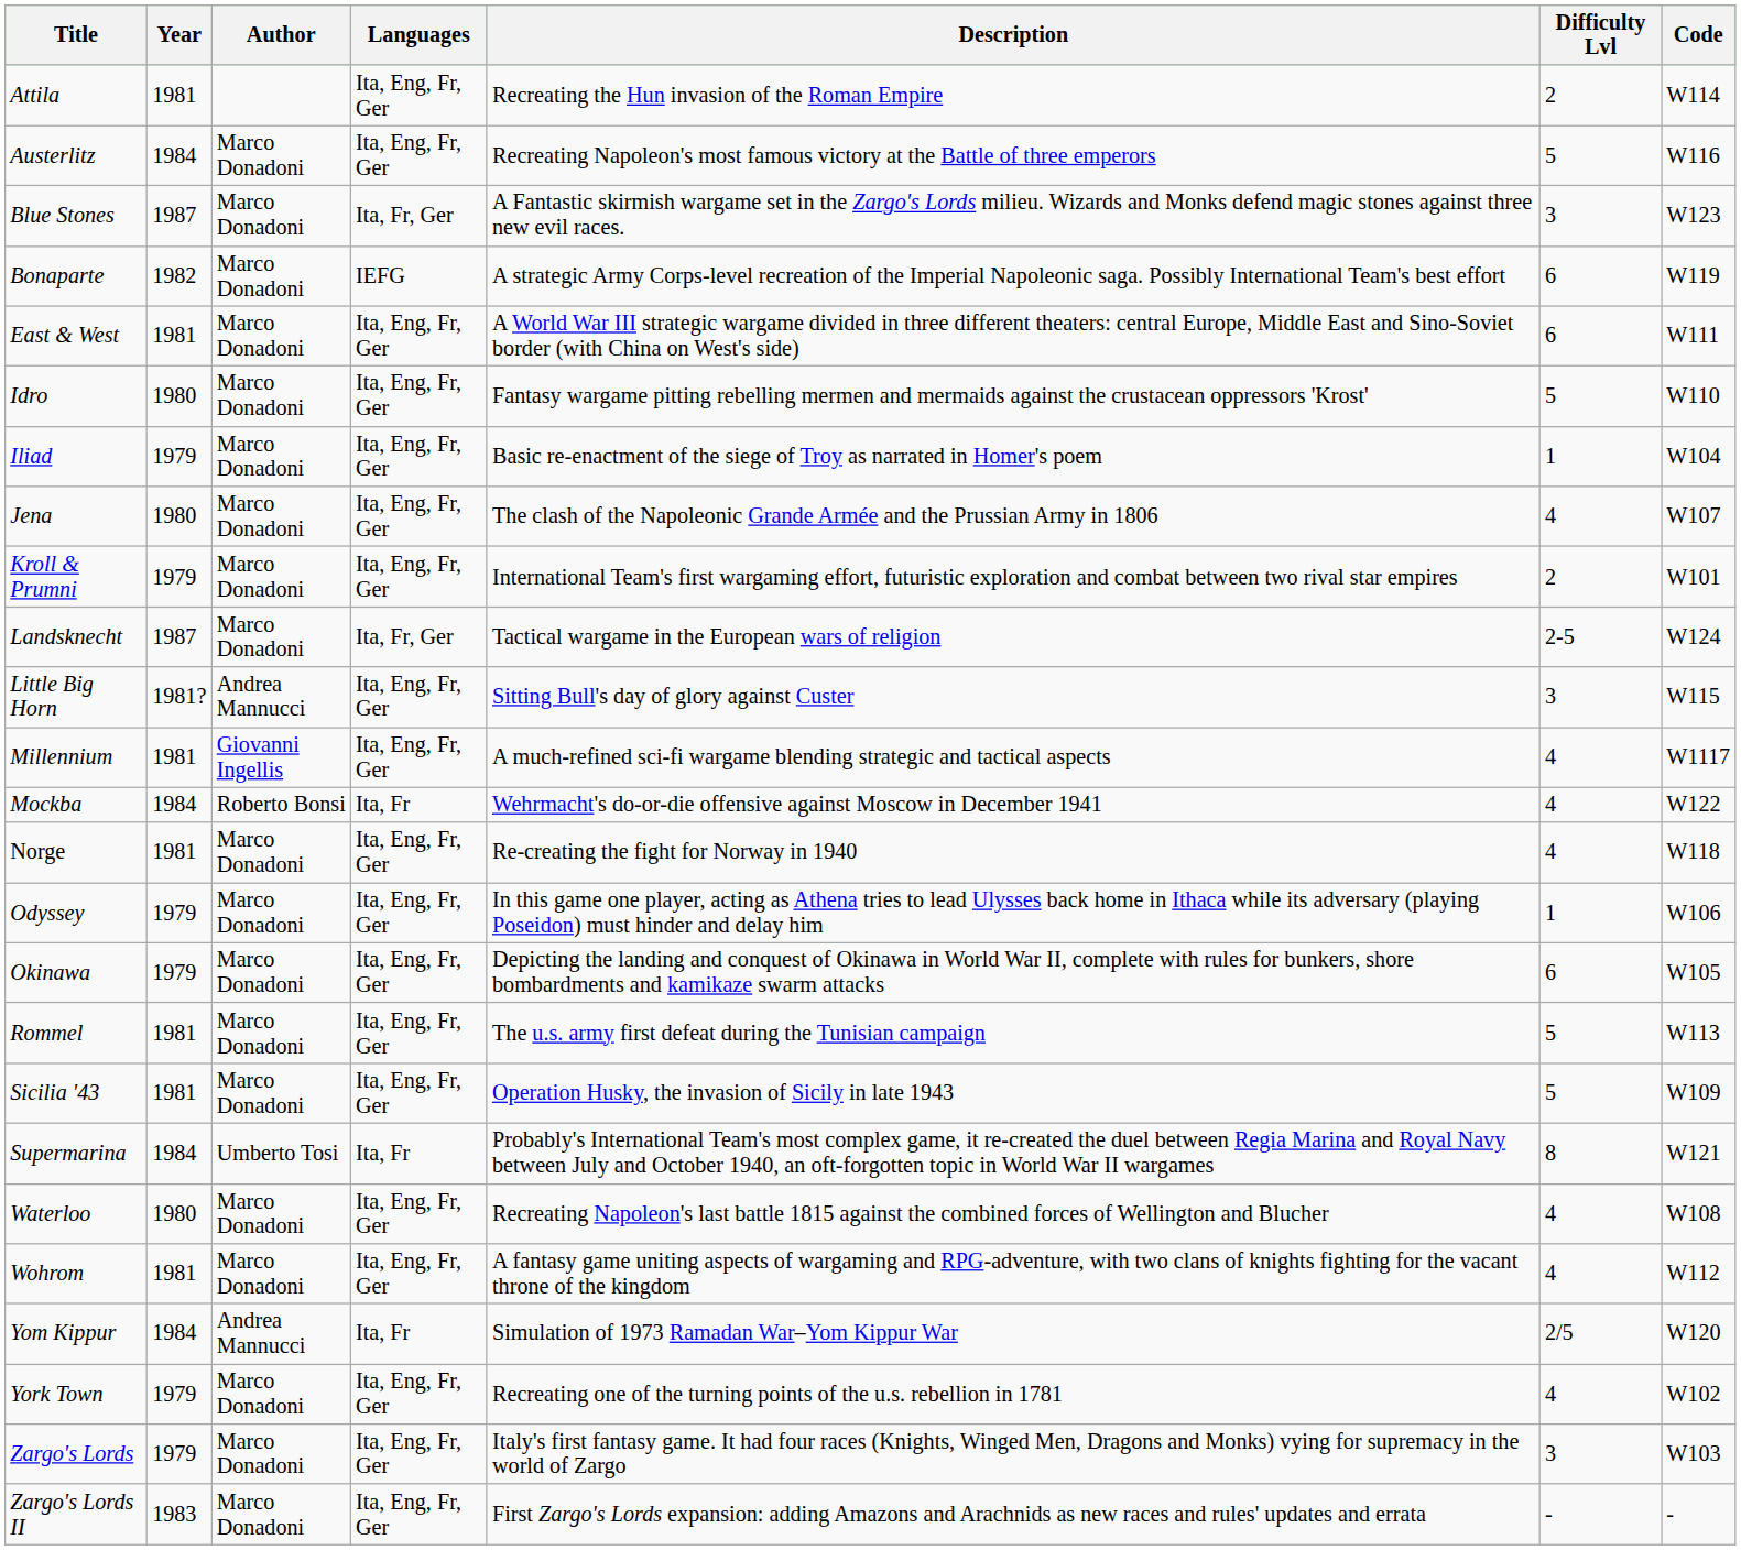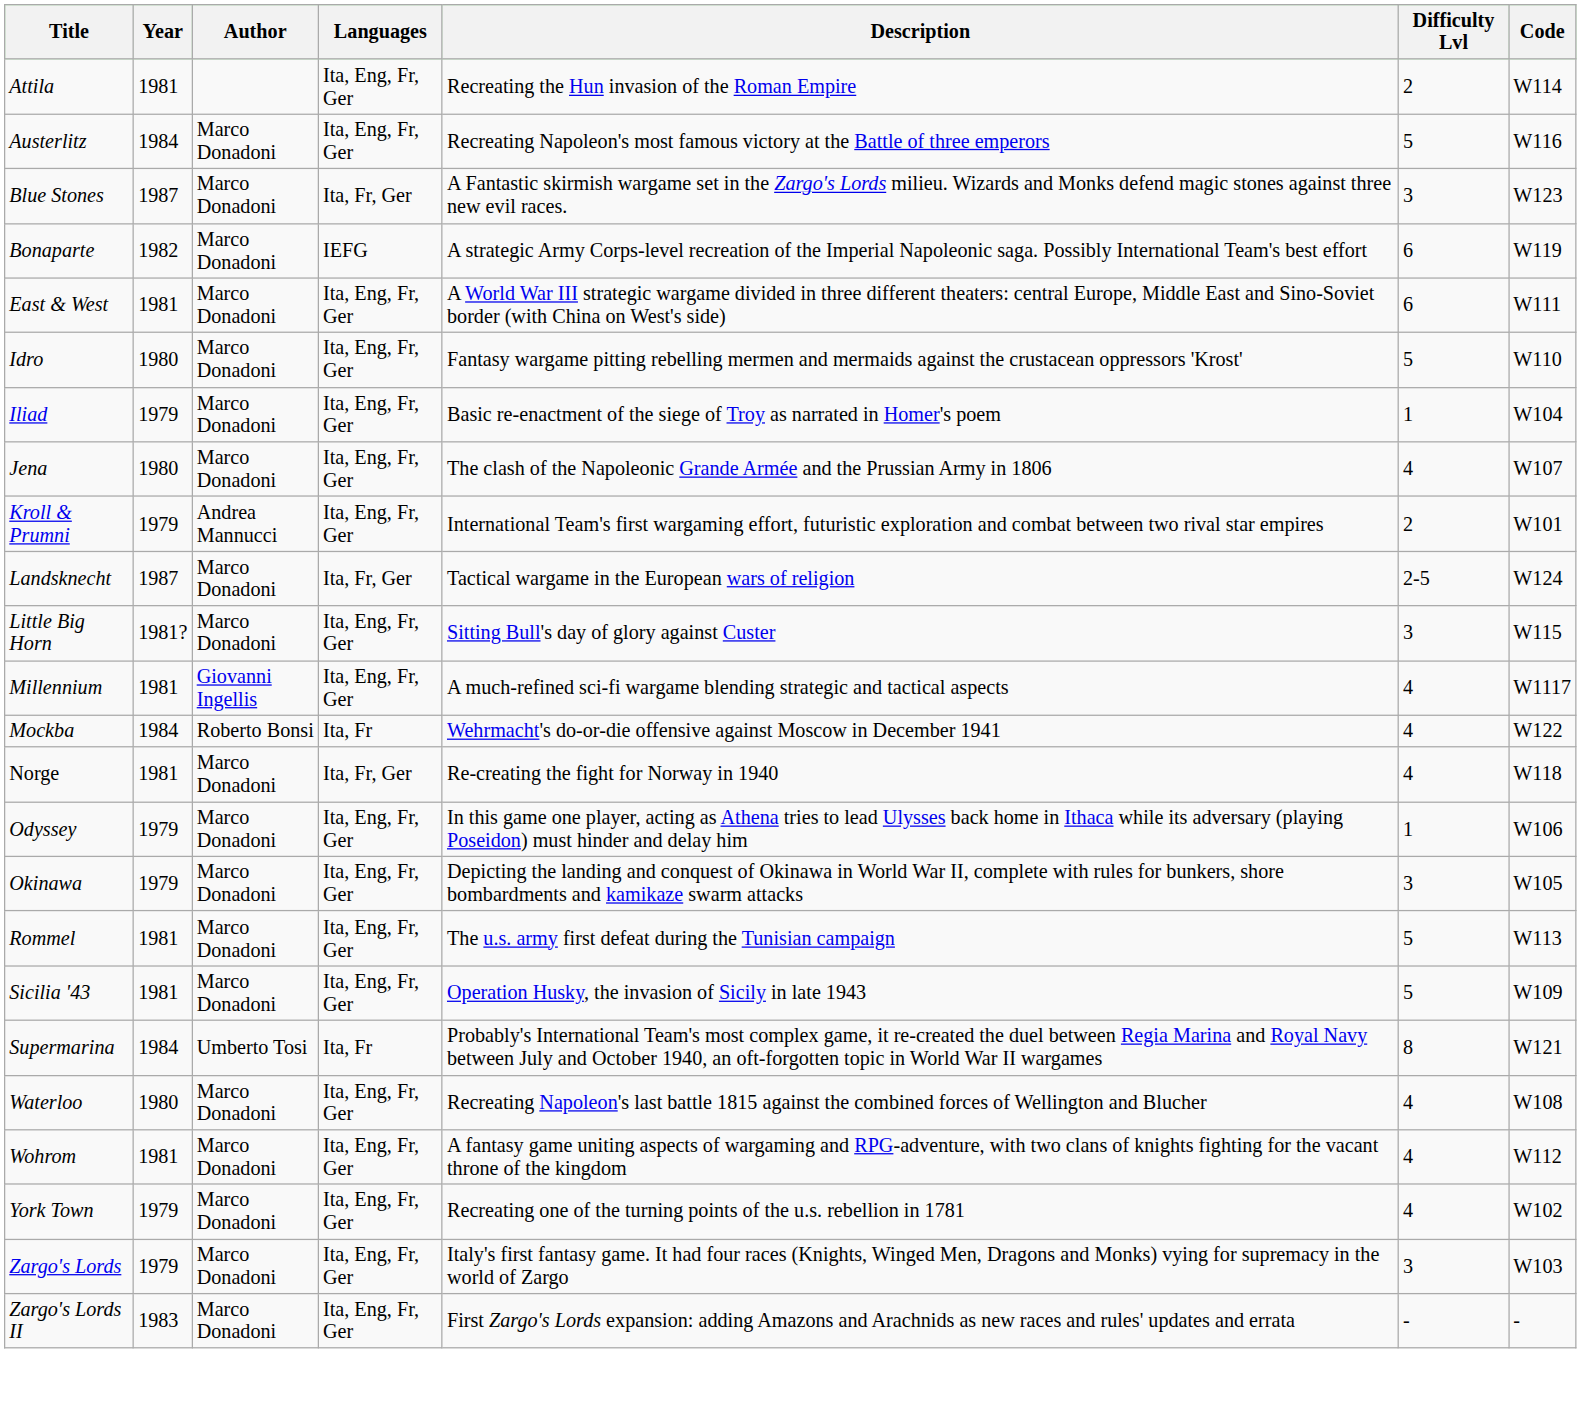 <table class="wikitable" border="1">
 <tr bgcolor="lightgreen">
 <th>Title</th>
 <th>Year</th>
 <th>Author</th>
 <th>Languages</th>
 <th>Description</th>
 <th>Difficulty Lvl</th>
 <th>Code</th>
 </tr>
 <tr>
 <td><em>Attila</em></td>
 <td>1981</td>
 <td> </td>
 <td>Ita, Eng, Fr, Ger</td>
 <td>Recreating the <a href='#'>Hun</a> invasion of the <a href='#'>Roman Empire</a></td>
 <td>2</td>
 <td>W114</td>
 </tr>
 <tr>
 <td><em>Austerlitz</em></td>
 <td>1984</td>
 <td>Marco Donadoni</td>
 <td>Ita, Eng, Fr, Ger</td>
 <td>Recreating Napoleon's most famous victory at the <a href='#'>Battle of three emperors</a></td>
 <td>5</td>
 <td>W116</td>
 </tr>
 <tr>
 <td><em>Blue Stones</em></td>
 <td>1987</td>
 <td>Marco Donadoni</td>
 <td>Ita, Fr, Ger</td>
 <td>A Fantastic skirmish wargame set in the <em><a href='#'>Zargo's Lords</a></em> milieu. Wizards and Monks defend magic stones against three new evil races.</td>
 <td>3</td>
 <td>W123</td>
 </tr>
 <tr>
 <td><em>Bonaparte</em></td>
 <td>1982</td>
 <td>Marco Donadoni</td>
 <td>IEFG</td>
 <td>A strategic Army Corps-level recreation of the Imperial Napoleonic saga. Possibly International Team's best effort</td>
 <td>6</td>
 <td>W119</td>
 </tr>
 <tr>
 <td><em>East & West</em></td>
 <td>1981</td>
 <td>Marco Donadoni</td>
 <td>Ita, Eng, Fr, Ger</td>
 <td>A <a href='#'>World War III</a> strategic wargame divided in three different theaters: central Europe, Middle East and Sino-Soviet border (with China on West's side)</td>
 <td>6</td>
 <td>W111</td>
 </tr>
 <tr>
 <td><em>Idro</em></td>
 <td>1980</td>
 <td>Marco Donadoni</td>
 <td>Ita, Eng, Fr, Ger</td>
 <td>Fantasy wargame pitting rebelling mermen and mermaids against the crustacean oppressors 'Krost'</td>
 <td>5</td>
 <td>W110</td>
 </tr>
 <tr>
 <td><em><a href='#'>Iliad</a></em></td>
 <td>1979</td>
 <td>Marco Donadoni</td>
 <td>Ita, Eng, Fr, Ger</td>
 <td>Basic re-enactment of the siege of <a href='#'>Troy</a> as narrated in <a href='#'>Homer</a>'s poem</td>
 <td>1</td>
 <td>W104</td>
 </tr>
 <tr>
 <td><em>Jena</em></td>
 <td>1980</td>
 <td>Marco Donadoni</td>
 <td>Ita, Eng, Fr, Ger</td>
 <td>The clash of the Napoleonic <a href='#'>Grande Armée</a> and the Prussian Army in 1806</td>
 <td>4</td>
 <td>W107</td>
 </tr>
 <tr>
 <td><em><a href='#'>Kroll & Prumni</a></em></td>
 <td>1979</td>
-<td>Marco Donadoni</td>
+<td>Andrea Mannucci</td>
 <td>Ita, Eng, Fr, Ger</td>
 <td Tactical Sci-fi>International Team's first wargaming effort, futuristic exploration and combat between two rival star empires</td>
 <td>2</td>
 <td>W101</td>
 </tr>
 <tr>
 <td><em>Landsknecht</em></td>
 <td>1987</td>
 <td>Marco Donadoni</td>
 <td>Ita, Fr, Ger</td>
 <td>Tactical wargame in the European <a href='#'>wars of religion</a></td>
 <td>2-5</td>
 <td>W124</td>
 </tr>
 <tr>
 <td><em>Little Big Horn</em></td>
 <td>1981?</td>
-<td>Andrea Mannucci</td>
+<td>Marco Donadoni</td>
 <td>Ita, Eng, Fr, Ger</td>
 <td><a href='#'>Sitting Bull</a>'s day of glory against <a href='#'>Custer</a></td>
 <td>3</td>
 <td>W115</td>
 </tr>
 <tr>
 <td><em>Millennium</em></td>
 <td>1981</td>
 <td><a href='#'>Giovanni Ingellis</a></td>
 <td>Ita, Eng, Fr, Ger</td>
 <td>A much-refined sci-fi wargame blending strategic and tactical aspects</td>
 <td>4</td>
 <td>W1117</td>
 </tr>
 <tr>
 <td><em>Mockba</em></td>
 <td>1984</td>
 <td>Roberto Bonsi</td>
 <td>Ita, Fr</td>
 <td><a href='#'>Wehrmacht</a>'s do-or-die offensive against Moscow in December 1941</td>
 <td>4</td>
 <td>W122</td>
 </tr>
 <tr>
 <td>Norge</td>
 <td>1981</td>
 <td>Marco Donadoni</td>
-<td>Ita, Eng, Fr, Ger</td>
+<td>Ita, Fr, Ger</td>
 <td>Re-creating the fight for Norway in 1940</td>
 <td>4</td>
 <td>W118</td>
 </tr>
 <tr>
 <td><em>Odyssey</em></td>
 <td>1979</td>
 <td>Marco Donadoni</td>
 <td>Ita, Eng, Fr, Ger</td>
 <td>In this game one player, acting as <a href='#'>Athena</a> tries to lead <a href='#'>Ulysses</a> back home in <a href='#'>Ithaca</a> while its adversary (playing <a href='#'>Poseidon</a>) must hinder and delay him</td>
 <td>1</td>
 <td>W106</td>
 </tr>
 <tr>
 <td><em>Okinawa</em></td>
 <td>1979</td>
 <td>Marco Donadoni</td>
 <td>Ita, Eng, Fr, Ger</td>
 <td>Depicting the landing and conquest of Okinawa in World War II, complete with rules for bunkers, shore bombardments and <a href='#'>kamikaze</a> swarm attacks</td>
-<td>6</td>
+<td>3</td>
 <td>W105</td>
 </tr>
 <tr>
 <td><em>Rommel</em></td>
 <td>1981</td>
 <td>Marco Donadoni</td>
 <td>Ita, Eng, Fr, Ger</td>
 <td>The <a href='#'>u.s. army</a> first defeat during the <a href='#'>Tunisian campaign</a></td>
 <td>5</td>
 <td>W113</td>
 </tr>
 <tr>
 <td><em>Sicilia '43</em></td>
 <td>1981</td>
 <td>Marco Donadoni</td>
 <td>Ita, Eng, Fr, Ger</td>
 <td><a href='#'>Operation Husky</a>, the invasion of <a href='#'>Sicily</a> in late 1943</td>
 <td>5</td>
 <td>W109</td>
 </tr>
 <tr>
 <td><em>Supermarina</em></td>
 <td>1984</td>
 <td>Umberto Tosi</td>
 <td>Ita, Fr</td>
 <td>Probably's International Team's most complex game, it re-created the duel between <a href='#'>Regia Marina</a> and <a href='#'>Royal Navy</a> between July and October 1940, an oft-forgotten topic in World War II wargames</td>
 <td>8</td>
 <td>W121</td>
 </tr>
 <tr>
 <td><em>Waterloo</em></td>
 <td>1980</td>
 <td>Marco Donadoni</td>
 <td>Ita, Eng, Fr, Ger</td>
 <td>Recreating <a href='#'>Napoleon</a>'s last battle 1815 against the combined forces of Wellington and Blucher</td>
 <td>4</td>
 <td>W108</td>
 </tr>
 <tr>
 <td><em>Wohrom</em></td>
 <td>1981</td>
 <td>Marco Donadoni</td>
 <td>Ita, Eng, Fr, Ger</td>
 <td>A fantasy game uniting aspects of wargaming and <a href='#'>RPG</a>-adventure, with two clans of knights fighting for the vacant throne of the kingdom</td>
 <td>4</td>
 <td>W112</td>
 </tr>
 <tr>
-<td><em>Yom Kippur</em></td>
-<td>1984</td>
-<td>Andrea Mannucci</td>
-<td>Ita, Fr</td>
-<td>Simulation of 1973 <a href='#'>Ramadan War</a>–<a href='#'>Yom Kippur War</a></td>
-<td>2/5</td>
-<td>W120</td>
-</tr>
-<tr>
 <td><em>York Town</em></td>
 <td>1979</td>
 <td>Marco Donadoni</td>
 <td>Ita, Eng, Fr, Ger</td>
 <td>Recreating one of the turning points of the u.s. rebellion in 1781</td>
 <td>4</td>
 <td>W102</td>
 </tr>
 <tr>
 <td><em><a href='#'>Zargo's Lords</a></em></td>
 <td>1979</td>
 <td>Marco Donadoni</td>
 <td>Ita, Eng, Fr, Ger</td>
 <td>Italy's first fantasy game. It had four races (Knights, Winged Men, Dragons and Monks) vying for supremacy in the world of Zargo</td>
 <td>3</td>
 <td>W103</td>
 </tr>
 <tr>
 <td><em>Zargo's Lords II</em></td>
 <td>1983</td>
 <td>Marco Donadoni</td>
 <td>Ita, Eng, Fr, Ger</td>
 <td>First <em>Zargo's Lords</em> expansion: adding Amazons and Arachnids as new races and rules' updates and errata</td>
 <td>-</td>
 <td>-</td>
 </tr>
 </table>
